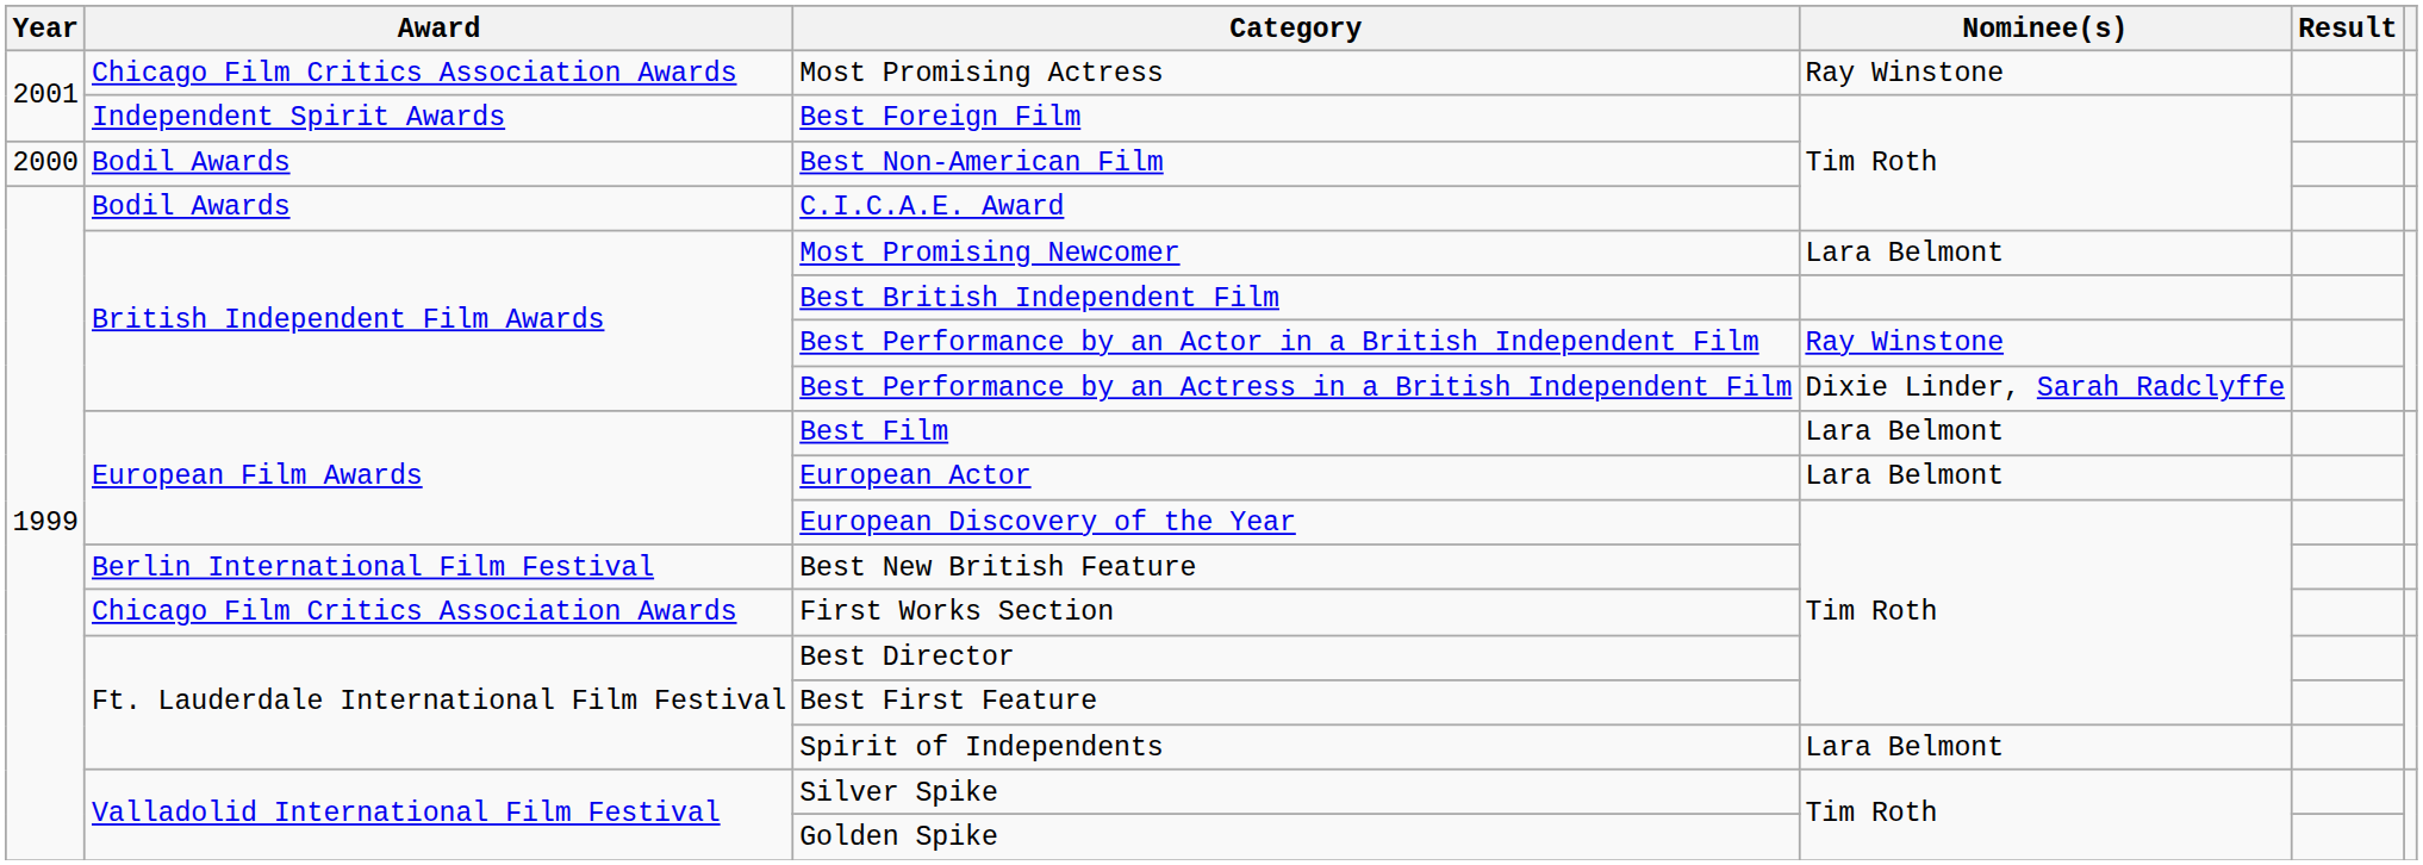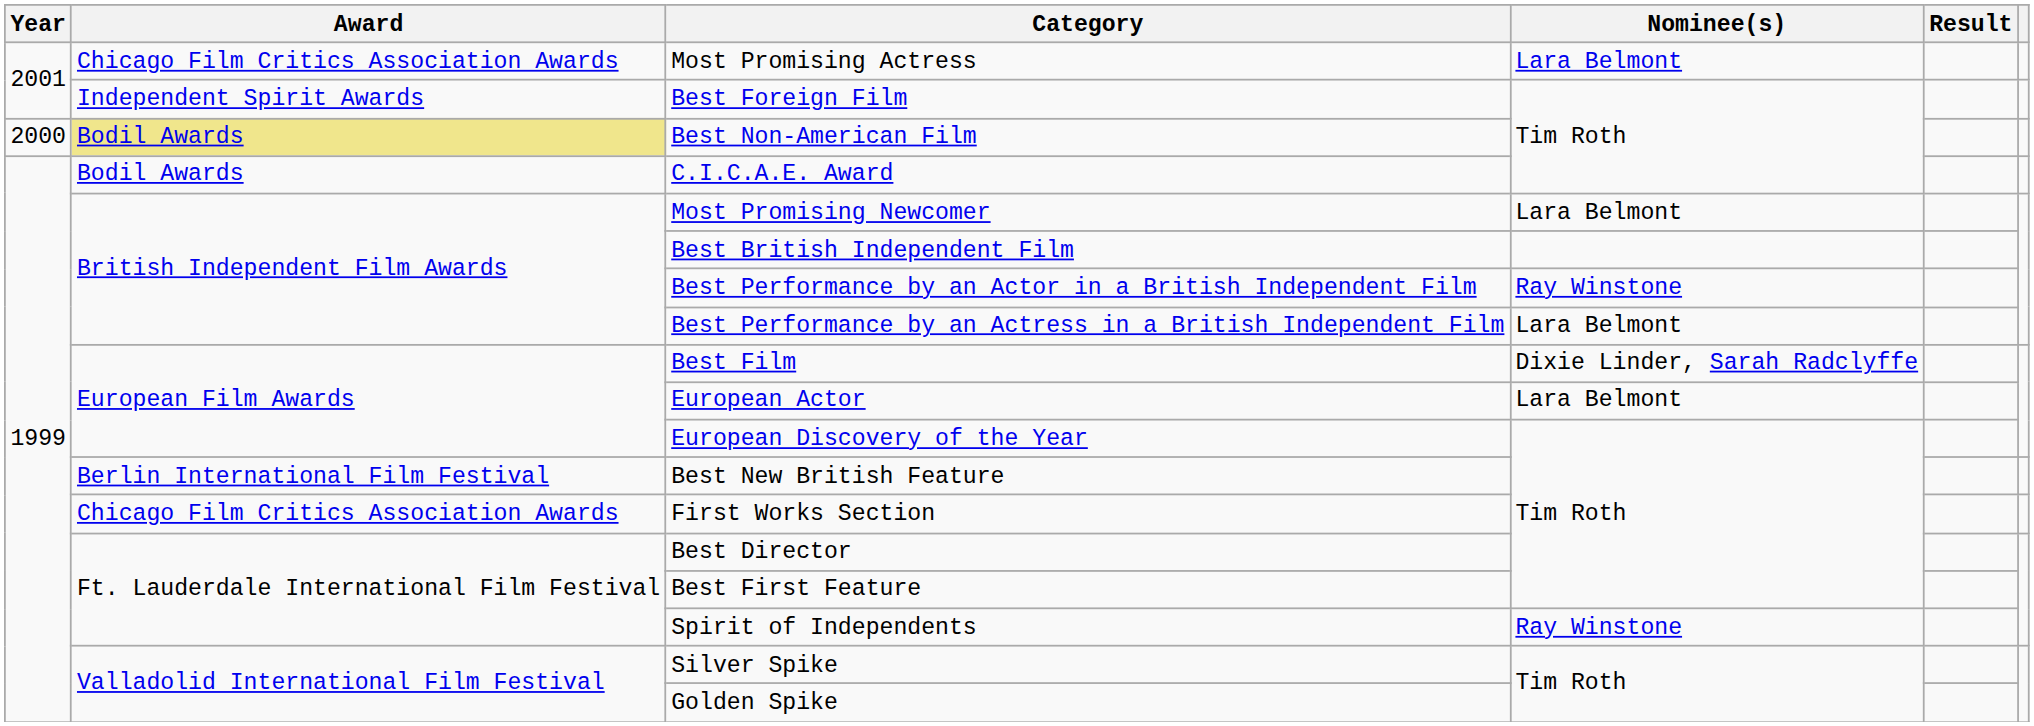 <table class="wikitable plainrowheaders sortable">
 <tr>
 <th>Year</th>
 <th>Award</th>
 <th>Category</th>
 <th>Nominee(s)</th>
 <th>Result</th>
 <th></th>
 </tr>
 <tr>
 <td rowspan="2">2001</td>
 <td><a href='#'>Chicago Film Critics Association Awards</a></td>
 <td>Most Promising Actress</td>
-<td>Ray Winstone</td>
+<td><a href='#'>Lara Belmont</a></td>
 <td></td>
 <td align="center"></td>
 </tr>
 <tr>
 <td><a href='#'>Independent Spirit Awards</a></td>
 <td><a href='#'>Best Foreign Film</a></td>
 <td rowspan="3">Tim Roth</td>
 <td></td>
 <td align="center"></td>
 </tr>
 <tr>
 <td rowspan="1">2000</td>
-<td><a href='#'>Bodil Awards</a></td>
+<td style="background: khaki;"><a href='#'>Bodil Awards</a></td>
 <td><a href='#'>Best Non-American Film</a></td>
 <td></td>
 <td rowspan-"1" align="center"></td>
 </tr>
 <tr>
 <td rowspan="15">1999</td>
 <td><a href='#'>Bodil Awards</a></td>
 <td><a href='#'>C.I.C.A.E. Award</a></td>
 <td></td>
 <td align="center"></td>
 </tr>
 <tr>
 <td rowspan="4"><a href='#'>British Independent Film Awards</a></td>
 <td><a href='#'>Most Promising Newcomer</a></td>
 <td>Lara Belmont</td>
 <td></td>
 <td rowspan="4" align="center"></td>
 </tr>
 <tr>
 <td><a href='#'>Best British Independent Film</a></td>
 <td></td>
 <td></td>
 </tr>
 <tr>
 <td><a href='#'>Best Performance by an Actor in a British Independent Film</a></td>
 <td><a href='#'>Ray Winstone</a></td>
 <td></td>
 </tr>
 <tr>
 <td><a href='#'>Best Performance by an Actress in a British Independent Film</a></td>
-<td>Dixie Linder, <a href='#'>Sarah Radclyffe</a></td>
+<td>Lara Belmont</td>
 <td></td>
 </tr>
 <tr>
 <td rowspan="3"><a href='#'>European Film Awards</a></td>
 <td><a href='#'>Best Film</a></td>
-<td>Lara Belmont</td>
+<td>Dixie Linder, <a href='#'>Sarah Radclyffe</a></td>
 <td></td>
 <td rowspan="3" align="center"></td>
 </tr>
 <tr>
 <td><a href='#'>European Actor</a></td>
 <td>Lara Belmont</td>
 <td></td>
 </tr>
 <tr>
 <td><a href='#'>European Discovery of the Year</a></td>
 <td rowspan="5">Tim Roth</td>
 <td></td>
 </tr>
 <tr>
 <td><a href='#'>Berlin International Film Festival</a></td>
 <td>Best New British Feature</td>
 <td></td>
 <td align="center"></td>
 </tr>
 <tr>
 <td><a href='#'>Chicago Film Critics Association Awards</a></td>
 <td>First Works Section</td>
 <td></td>
 <td></td>
 </tr>
 <tr>
 <td rowspan="3">Ft. Lauderdale International Film Festival</td>
 <td>Best Director</td>
 <td></td>
 <td rowspan="3" align="center"></td>
 </tr>
 <tr>
 <td>Best First Feature</td>
 <td></td>
 </tr>
 <tr>
 <td>Spirit of Independents</td>
-<td>Lara Belmont</td>
+<td><a href='#'>Ray Winstone</a></td>
 <td></td>
 </tr>
 <tr>
 <td rowspan="2"><a href='#'>Valladolid International Film Festival</a></td>
 <td>Silver Spike</td>
 <td rowspan="2">Tim Roth</td>
 <td></td>
 <td rowspan="2" align="center"></td>
 </tr>
 <tr>
 <td>Golden Spike</td>
 <td></td>
 </tr>
 </table>
